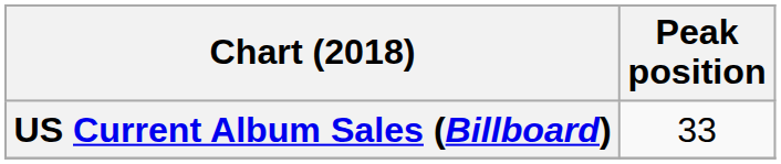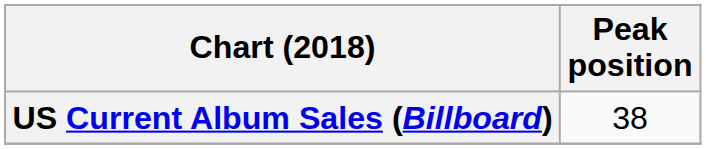 <table class="wikitable plainrowheaders sortable" style="text-align:center;">
 <tr>
 <th scope="col">Chart (2018)</th>
 <th scope="col">Peak<br>position</th>
 </tr>
 <tr>
 <th scope="row">US <a href='#'>Current Album Sales</a> (<em><a href='#'>Billboard</a></em>)</th>
-<td>33</td>
+<td>38</td>
 </tr>
 <tr>
 </tr>
 </table>
